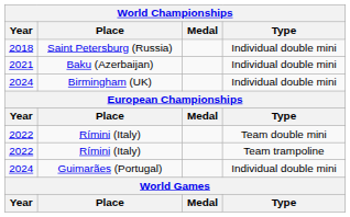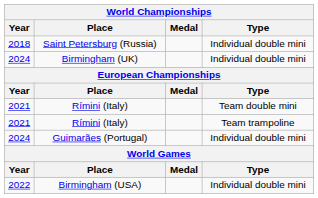 <table class="wikitable center col2izq" style="text-align:center;width:500px;">
 <tr>
 <th colspan="4"><a href='#'>World Championships</a></th>
 </tr>
 <tr>
 <th>Year</th>
 <th>Place</th>
 <th>Medal</th>
 <th>Type</th>
 </tr>
 <tr>
 <td><a href='#'>2018</a></td>
 <td><a href='#'>Saint Petersburg</a> (Russia)</td>
-<td></td>
-<td>Individual double mini</td>
-</tr>
-<tr>
-<td><a href='#'>2021</a></td>
-<td><a href='#'>Baku</a> (Azerbaijan)</td>
 <td></td>
 <td>Individual double mini</td>
 </tr>
 <tr>
 <td><a href='#'>2024</a></td>
 <td><a href='#'>Birmingham</a> (UK)</td>
 <td></td>
 <td>Individual double mini</td>
 </tr>
 <tr>
 <th colspan="4"><a href='#'>European Championships</a></th>
 </tr>
 <tr>
 <th>Year</th>
 <th>Place</th>
 <th>Medal</th>
 <th>Type</th>
 </tr>
 <tr>
-<td><a href='#'>2022</a></td>
+<td><a href='#'>2021</a></td>
 <td><a href='#'>Rímini</a> (Italy)</td>
 <td></td>
 <td>Team double mini</td>
 </tr>
 <tr>
-<td><a href='#'>2022</a></td>
+<td><a href='#'>2021</a></td>
 <td><a href='#'>Rímini</a> (Italy)</td>
 <td></td>
 <td>Team trampoline</td>
 </tr>
 <tr>
 <td><a href='#'>2024</a></td>
 <td><a href='#'>Guimarães</a> (Portugal)</td>
 <td></td>
 <td>Individual double mini</td>
 </tr>
 <tr>
 <th colspan="4"><a href='#'>World Games</a></th>
 </tr>
 <tr>
 <th>Year</th>
 <th>Place</th>
 <th>Medal</th>
 <th>Type</th>
 </tr>
+<tr>
+<td><a href='#'>2022</a></td>
+<td><a href='#'>Birmingham</a> (USA)</td>
+<td></td>
+<td>Individual double mini</td>
+</tr>
 </table>
